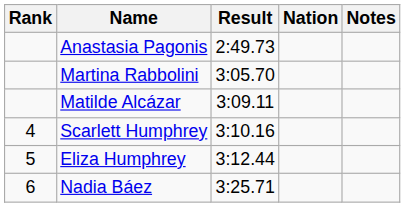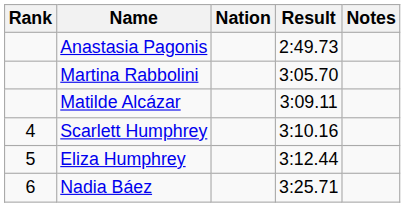 <table class="wikitable sortable" style="text-align:center">
 <tr>
 <th>Rank</th>
 <th>Name</th>
+<th>Nation</th>
 <th>Result</th>
-<th>Nation</th>
 <th>Notes</th>
 </tr>
 <tr>
 <td></td>
 <td align=left><a href='#'>Anastasia Pagonis</a></td>
+<td align=left></td>
 <td>2:49.73</td>
-<td align=left></td>
 <td></td>
 </tr>
 <tr>
 <td></td>
 <td align=left><a href='#'>Martina Rabbolini</a></td>
+<td align=left></td>
 <td>3:05.70</td>
-<td align=left></td>
 <td></td>
 </tr>
 <tr>
 <td></td>
 <td align=left><a href='#'>Matilde Alcázar</a></td>
+<td align=left></td>
 <td>3:09.11</td>
-<td align=left></td>
 <td></td>
 </tr>
 <tr>
 <td>4</td>
 <td align=left><a href='#'>Scarlett Humphrey</a></td>
+<td align=left></td>
 <td>3:10.16</td>
-<td align=left></td>
 <td></td>
 </tr>
 <tr>
 <td>5</td>
 <td align=left><a href='#'>Eliza Humphrey</a></td>
+<td align=left></td>
 <td>3:12.44</td>
-<td align=left></td>
 <td></td>
 </tr>
 <tr>
 <td>6</td>
 <td align=left><a href='#'>Nadia Báez</a></td>
+<td align=left></td>
 <td>3:25.71</td>
-<td align=left></td>
 <td></td>
 </tr>
 </table>
